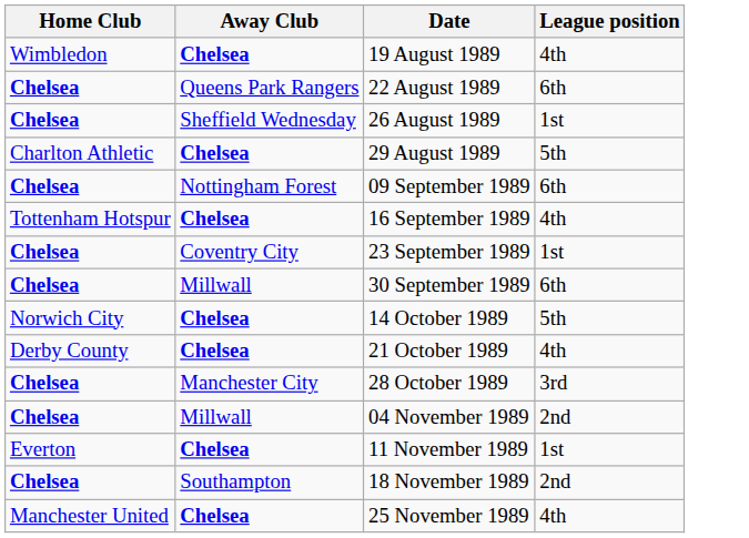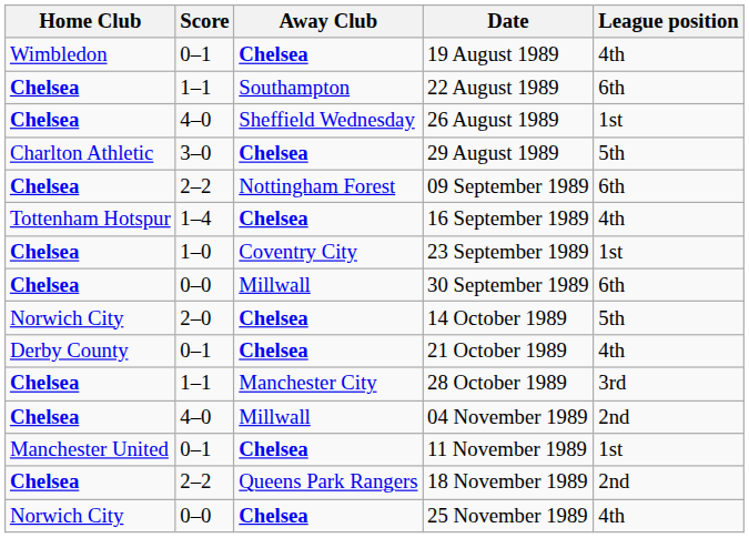 <table class="wikitable">
 <tr>
 <th>Home Club</th>
+<th>Score</th>
 <th>Away Club</th>
 <th>Date</th>
 <th>League position</th>
 </tr>
 <tr>
 <td><a href='#'>Wimbledon</a></td>
+<td>0–1</td>
 <td><strong><a href='#'>Chelsea</a></strong></td>
 <td>19 August 1989</td>
 <td>4th</td>
 </tr>
 <tr>
 <td><strong><a href='#'>Chelsea</a></strong></td>
-<td><a href='#'>Queens Park Rangers</a></td>
+<td>1–1</td>
+<td><a href='#'>Southampton</a></td>
 <td>22 August 1989</td>
 <td>6th</td>
 </tr>
 <tr>
 <td><strong><a href='#'>Chelsea</a></strong></td>
+<td>4–0</td>
 <td><a href='#'>Sheffield Wednesday</a></td>
 <td>26 August 1989</td>
 <td>1st</td>
 </tr>
 <tr>
 <td><a href='#'>Charlton Athletic</a></td>
+<td>3–0</td>
 <td><strong><a href='#'>Chelsea</a></strong></td>
 <td>29 August 1989</td>
 <td>5th</td>
 </tr>
 <tr>
 <td><strong><a href='#'>Chelsea</a></strong></td>
+<td>2–2</td>
 <td><a href='#'>Nottingham Forest</a></td>
 <td>09 September 1989</td>
 <td>6th</td>
 </tr>
 <tr>
 <td><a href='#'>Tottenham Hotspur</a></td>
+<td>1–4</td>
 <td><strong><a href='#'>Chelsea</a></strong></td>
 <td>16 September 1989</td>
 <td>4th</td>
 </tr>
 <tr>
 <td><strong><a href='#'>Chelsea</a></strong></td>
+<td>1–0</td>
 <td><a href='#'>Coventry City</a></td>
 <td>23 September 1989</td>
 <td>1st</td>
 </tr>
 <tr>
 <td><strong><a href='#'>Chelsea</a></strong></td>
+<td>0–0</td>
 <td><a href='#'>Millwall</a></td>
 <td>30 September 1989</td>
 <td>6th</td>
 </tr>
 <tr>
 <td><a href='#'>Norwich City</a></td>
+<td>2–0</td>
 <td><strong><a href='#'>Chelsea</a></strong></td>
 <td>14 October 1989</td>
 <td>5th</td>
 </tr>
 <tr>
 <td><a href='#'>Derby County</a></td>
+<td>0–1</td>
 <td><strong><a href='#'>Chelsea</a></strong></td>
 <td>21 October 1989</td>
 <td>4th</td>
 </tr>
 <tr>
 <td><strong><a href='#'>Chelsea</a></strong></td>
+<td>1–1</td>
 <td><a href='#'>Manchester City</a></td>
 <td>28 October 1989</td>
 <td>3rd</td>
 </tr>
 <tr>
 <td><strong><a href='#'>Chelsea</a></strong></td>
+<td>4–0</td>
 <td><a href='#'>Millwall</a></td>
 <td>04 November 1989</td>
 <td>2nd</td>
 </tr>
 <tr>
-<td><a href='#'>Everton</a></td>
+<td><a href='#'>Manchester United</a></td>
+<td>0–1</td>
 <td><strong><a href='#'>Chelsea</a></strong></td>
 <td>11 November 1989</td>
 <td>1st</td>
 </tr>
 <tr>
 <td><strong><a href='#'>Chelsea</a></strong></td>
-<td><a href='#'>Southampton</a></td>
+<td>2–2</td>
+<td><a href='#'>Queens Park Rangers</a></td>
 <td>18 November 1989</td>
 <td>2nd</td>
 </tr>
 <tr>
-<td><a href='#'>Manchester United</a></td>
+<td><a href='#'>Norwich City</a></td>
+<td>0–0</td>
 <td><strong><a href='#'>Chelsea</a></strong></td>
 <td>25 November 1989</td>
 <td>4th</td>
 </tr>
 </table>
